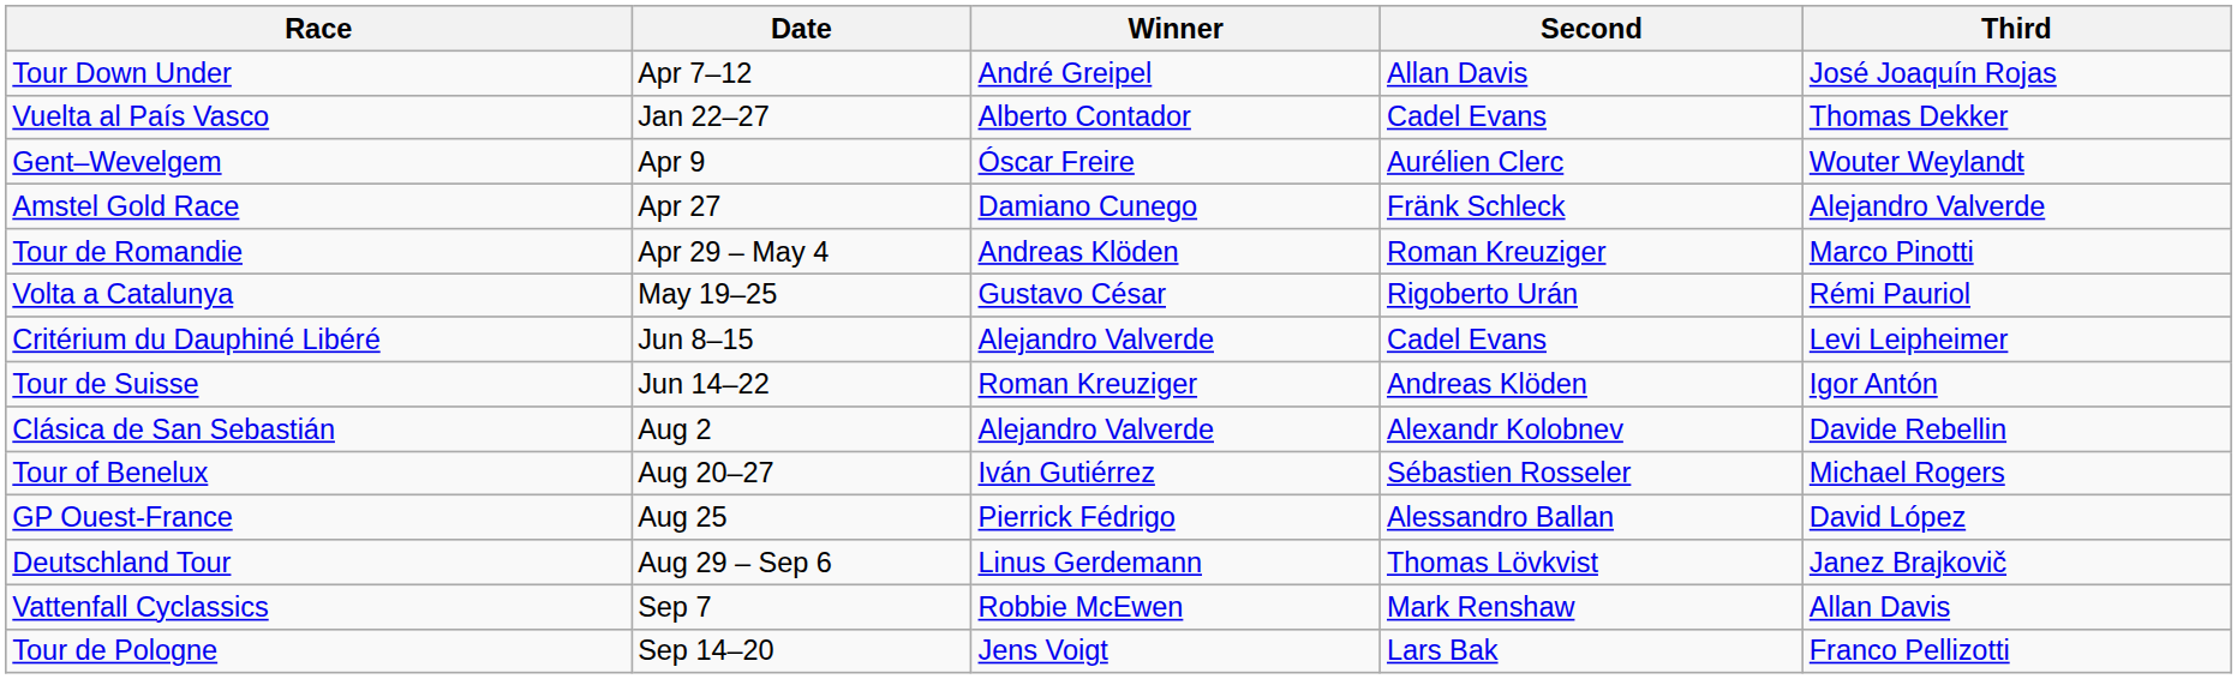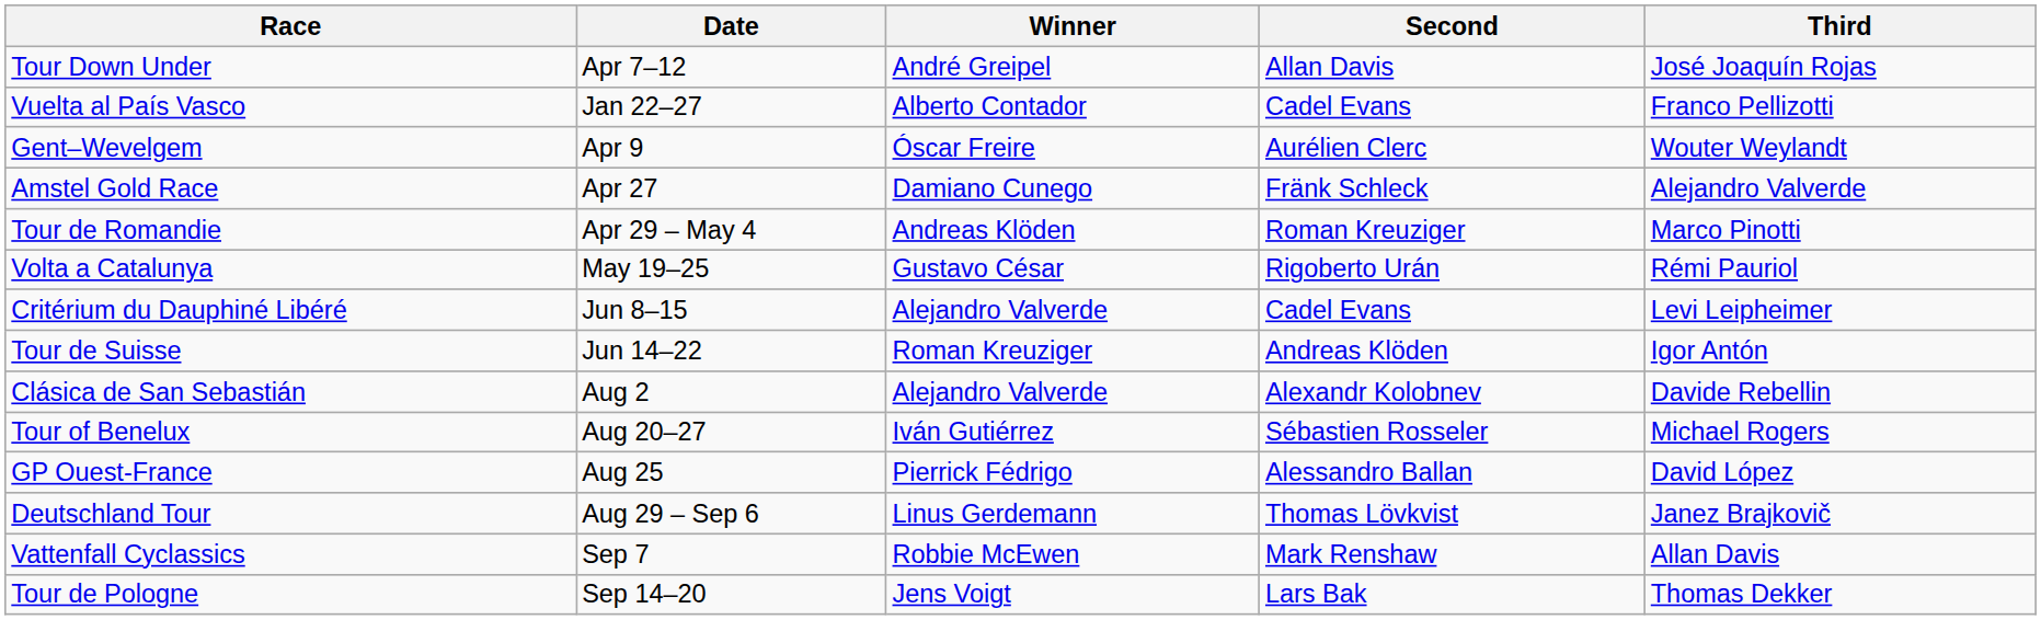 <table class=wikitable style="font-size:90%" width="90%">
 <tr>
 <th>Race</th>
 <th>Date</th>
 <th>Winner</th>
 <th>Second</th>
 <th>Third</th>
 </tr>
 <tr>
 <td> <a href='#'>Tour Down Under</a></td>
 <td>Apr 7–12</td>
 <td> <a href='#'>André Greipel</a></td>
 <td> <a href='#'>Allan Davis</a></td>
 <td> <a href='#'>José Joaquín Rojas</a></td>
 </tr>
 <tr>
 <td> <a href='#'>Vuelta al País Vasco</a></td>
 <td>Jan 22–27</td>
 <td> <a href='#'>Alberto Contador</a></td>
 <td> <a href='#'>Cadel Evans</a></td>
-<td> <a href='#'>Thomas Dekker</a></td>
+<td> <a href='#'>Franco Pellizotti</a></td>
 </tr>
 <tr>
 <td> <a href='#'>Gent–Wevelgem</a></td>
 <td>Apr 9</td>
 <td> <a href='#'>Óscar Freire</a></td>
 <td> <a href='#'>Aurélien Clerc</a></td>
 <td> <a href='#'>Wouter Weylandt</a></td>
 </tr>
 <tr>
 <td> <a href='#'>Amstel Gold Race</a></td>
 <td>Apr 27</td>
 <td> <a href='#'>Damiano Cunego</a></td>
 <td> <a href='#'>Fränk Schleck</a></td>
 <td> <a href='#'>Alejandro Valverde</a></td>
 </tr>
 <tr>
 <td> <a href='#'>Tour de Romandie</a></td>
 <td>Apr 29 – May 4</td>
 <td> <a href='#'>Andreas Klöden</a></td>
 <td> <a href='#'>Roman Kreuziger</a></td>
 <td> <a href='#'>Marco Pinotti</a></td>
 </tr>
 <tr>
 <td> <a href='#'>Volta a Catalunya</a></td>
 <td>May 19–25</td>
 <td> <a href='#'>Gustavo César</a></td>
 <td> <a href='#'>Rigoberto Urán</a></td>
 <td> <a href='#'>Rémi Pauriol</a></td>
 </tr>
 <tr>
 <td> <a href='#'>Critérium du Dauphiné Libéré</a></td>
 <td>Jun 8–15</td>
 <td> <a href='#'>Alejandro Valverde</a></td>
 <td> <a href='#'>Cadel Evans</a></td>
 <td> <a href='#'>Levi Leipheimer</a></td>
 </tr>
 <tr>
 <td> <a href='#'>Tour de Suisse</a></td>
 <td>Jun 14–22</td>
 <td> <a href='#'>Roman Kreuziger</a></td>
 <td> <a href='#'>Andreas Klöden</a></td>
 <td> <a href='#'>Igor Antón</a></td>
 </tr>
 <tr>
 <td> <a href='#'>Clásica de San Sebastián</a></td>
 <td>Aug 2</td>
 <td> <a href='#'>Alejandro Valverde</a></td>
 <td> <a href='#'>Alexandr Kolobnev</a></td>
 <td> <a href='#'>Davide Rebellin</a></td>
 </tr>
 <tr>
 <td> <a href='#'>Tour of Benelux</a></td>
 <td>Aug 20–27</td>
 <td> <a href='#'>Iván Gutiérrez</a></td>
 <td> <a href='#'>Sébastien Rosseler</a></td>
 <td> <a href='#'>Michael Rogers</a></td>
 </tr>
 <tr>
 <td> <a href='#'>GP Ouest-France</a></td>
 <td>Aug 25</td>
 <td> <a href='#'>Pierrick Fédrigo</a></td>
 <td> <a href='#'>Alessandro Ballan</a></td>
 <td> <a href='#'>David López</a></td>
 </tr>
 <tr>
 <td> <a href='#'>Deutschland Tour</a></td>
 <td>Aug 29 – Sep 6</td>
 <td> <a href='#'>Linus Gerdemann</a></td>
 <td> <a href='#'>Thomas Lövkvist</a></td>
 <td> <a href='#'>Janez Brajkovič</a></td>
 </tr>
 <tr>
 <td> <a href='#'>Vattenfall Cyclassics</a></td>
 <td>Sep 7</td>
 <td> <a href='#'>Robbie McEwen</a></td>
 <td> <a href='#'>Mark Renshaw</a></td>
 <td> <a href='#'>Allan Davis</a></td>
 </tr>
 <tr>
 <td> <a href='#'>Tour de Pologne</a></td>
 <td>Sep 14–20</td>
 <td> <a href='#'>Jens Voigt</a></td>
 <td> <a href='#'>Lars Bak</a></td>
-<td> <a href='#'>Franco Pellizotti</a></td>
+<td> <a href='#'>Thomas Dekker</a></td>
 </tr>
 </table>
